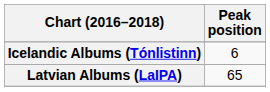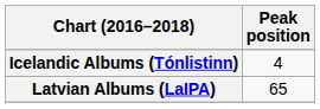 <table class="wikitable plainrowheaders sortable" style="text-align:center;">
 <tr>
 <th>Chart (2016–2018)</th>
 <th>Peak<br>position</th>
 </tr>
 <tr>
 </tr>
 <tr>
 </tr>
 <tr>
 </tr>
 <tr>
 </tr>
 <tr>
 </tr>
 <tr>
 </tr>
 <tr>
 </tr>
 <tr>
 </tr>
 <tr>
 <th scope="row">Icelandic Albums (<a href='#'>Tónlistinn</a>)</th>
-<td>6</td>
+<td>4</td>
 </tr>
 <tr>
 </tr>
 <tr>
 <th scope="row">Latvian Albums (<a href='#'>LaIPA</a>)</th>
 <td>65</td>
 </tr>
 <tr>
 </tr>
 <tr>
 </tr>
 <tr>
 </tr>
 <tr>
 </tr>
 <tr>
 </tr>
 </table>
